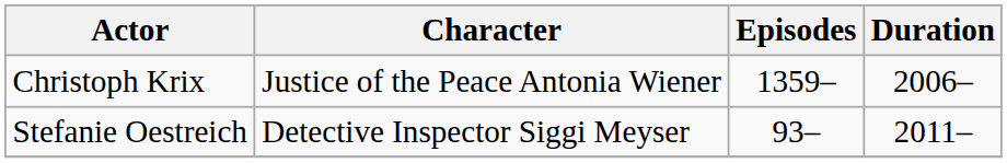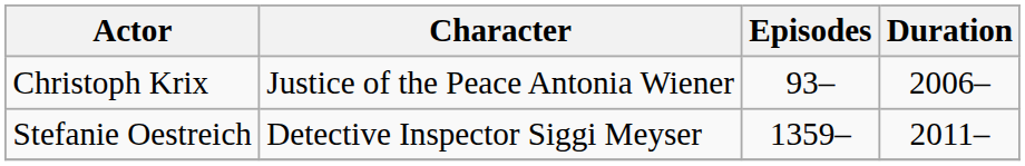 <table class="wikitable sortable">
 <tr>
 <th>Actor</th>
 <th>Character</th>
 <th>Episodes</th>
 <th>Duration</th>
 </tr>
 <tr>
 <td>Christoph Krix</td>
 <td>Justice of the Peace Antonia Wiener</td>
-<td style="text-align:center">1359–</td>
+<td style="text-align:center">93–</td>
 <td style="text-align:center">2006–</td>
 </tr>
 <tr>
 <td>Stefanie Oestreich</td>
 <td>Detective Inspector Siggi Meyser</td>
-<td style="text-align:center">93–</td>
+<td style="text-align:center">1359–</td>
 <td style="text-align:center">2011–</td>
 </tr>
 <tr>
 </tr>
 </table>
